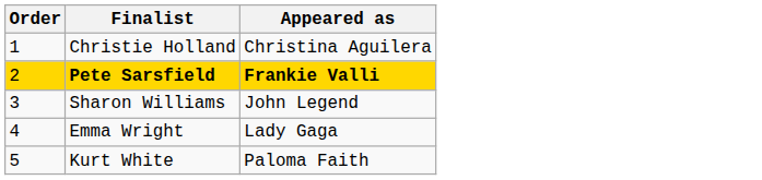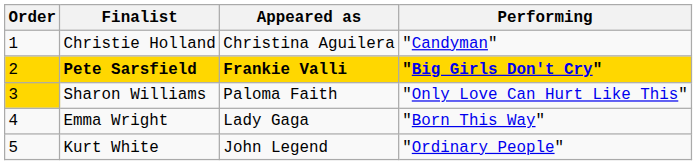 <table class="wikitable">
 <tr>
 <th>Order</th>
 <th>Finalist</th>
 <th>Appeared as</th>
+<th>Performing</th>
 </tr>
 <tr>
 <td>1</td>
 <td>Christie Holland</td>
 <td>Christina Aguilera</td>
+<td>"<a href='#'>Candyman</a>"</td>
 </tr>
 <tr style="background:gold;">
 <td>2</td>
 <td><strong>Pete Sarsfield</strong></td>
 <td><strong>Frankie Valli</strong></td>
+<td><strong>"<a href='#'>Big Girls Don't Cry</a>"</strong></td>
 </tr>
 <tr>
-<td>3</td>
+<td style="background: gold;">3</td>
 <td>Sharon Williams</td>
-<td>John Legend</td>
+<td>Paloma Faith</td>
+<td>"<a href='#'>Only Love Can Hurt Like This</a>"</td>
 </tr>
 <tr>
 <td>4</td>
 <td>Emma Wright</td>
 <td>Lady Gaga</td>
+<td>"<a href='#'>Born This Way</a>"</td>
 </tr>
 <tr>
 <td>5</td>
 <td>Kurt White</td>
-<td>Paloma Faith</td>
+<td>John Legend</td>
+<td>"<a href='#'>Ordinary People</a>"</td>
 </tr>
 </table>
